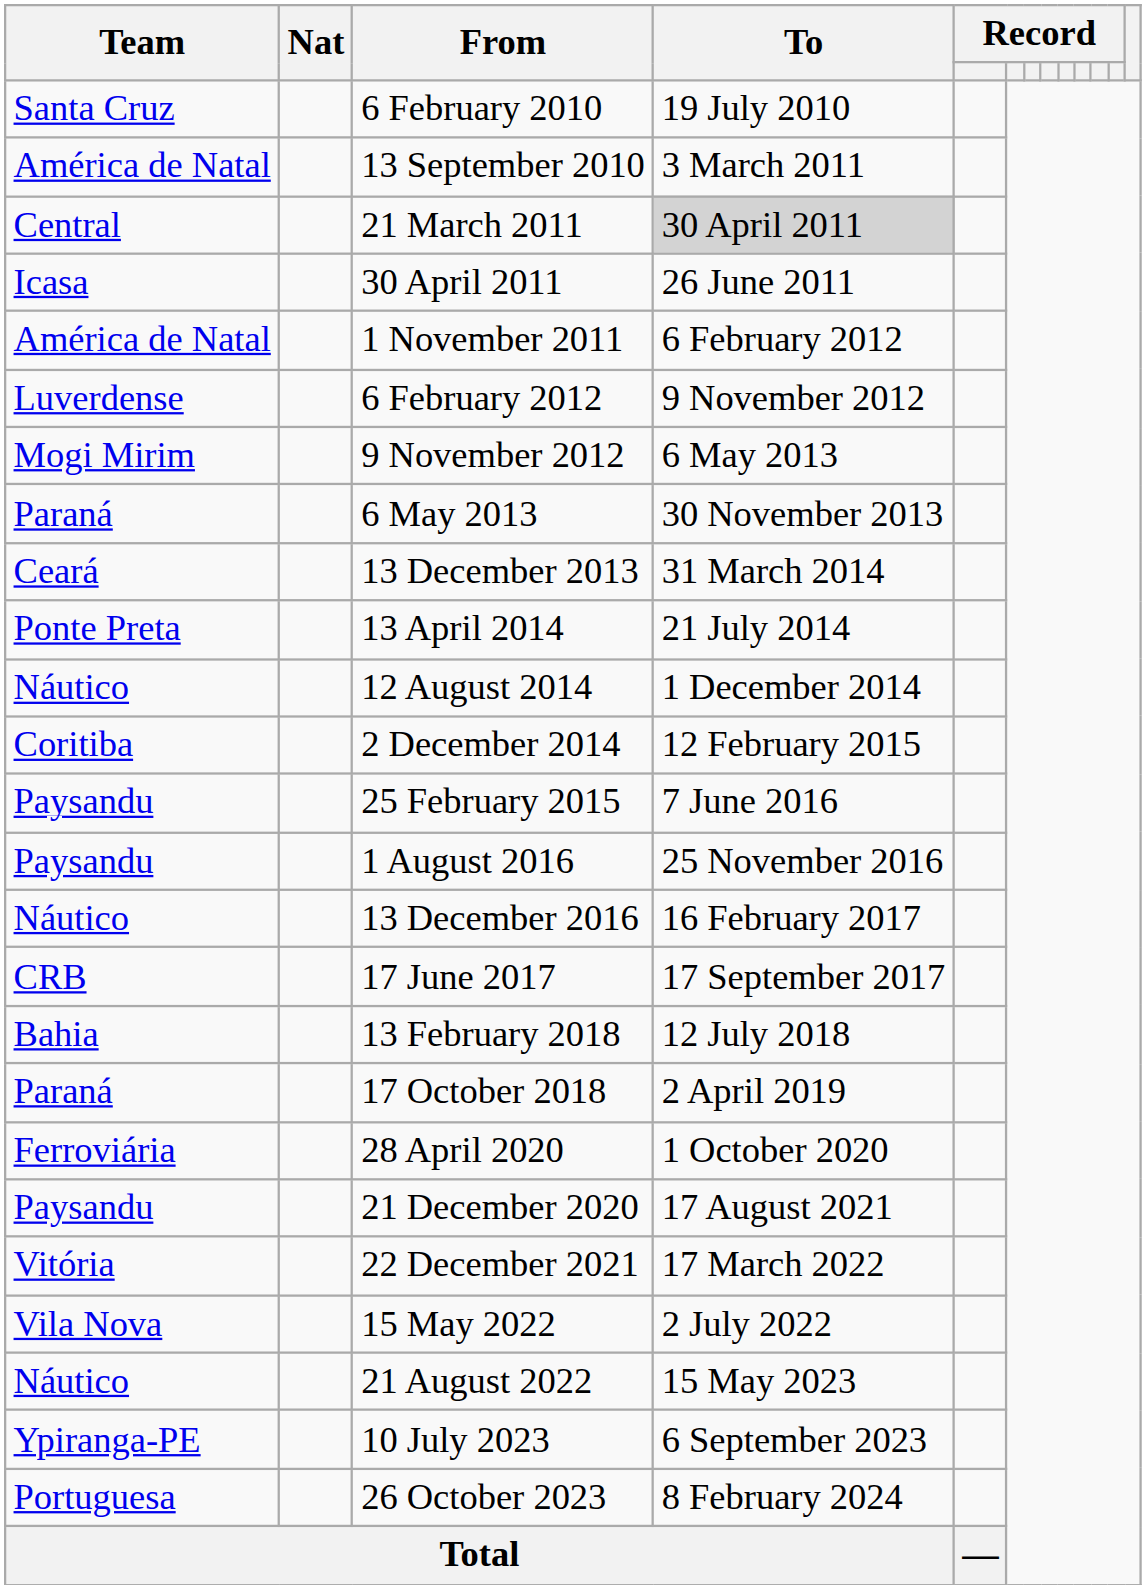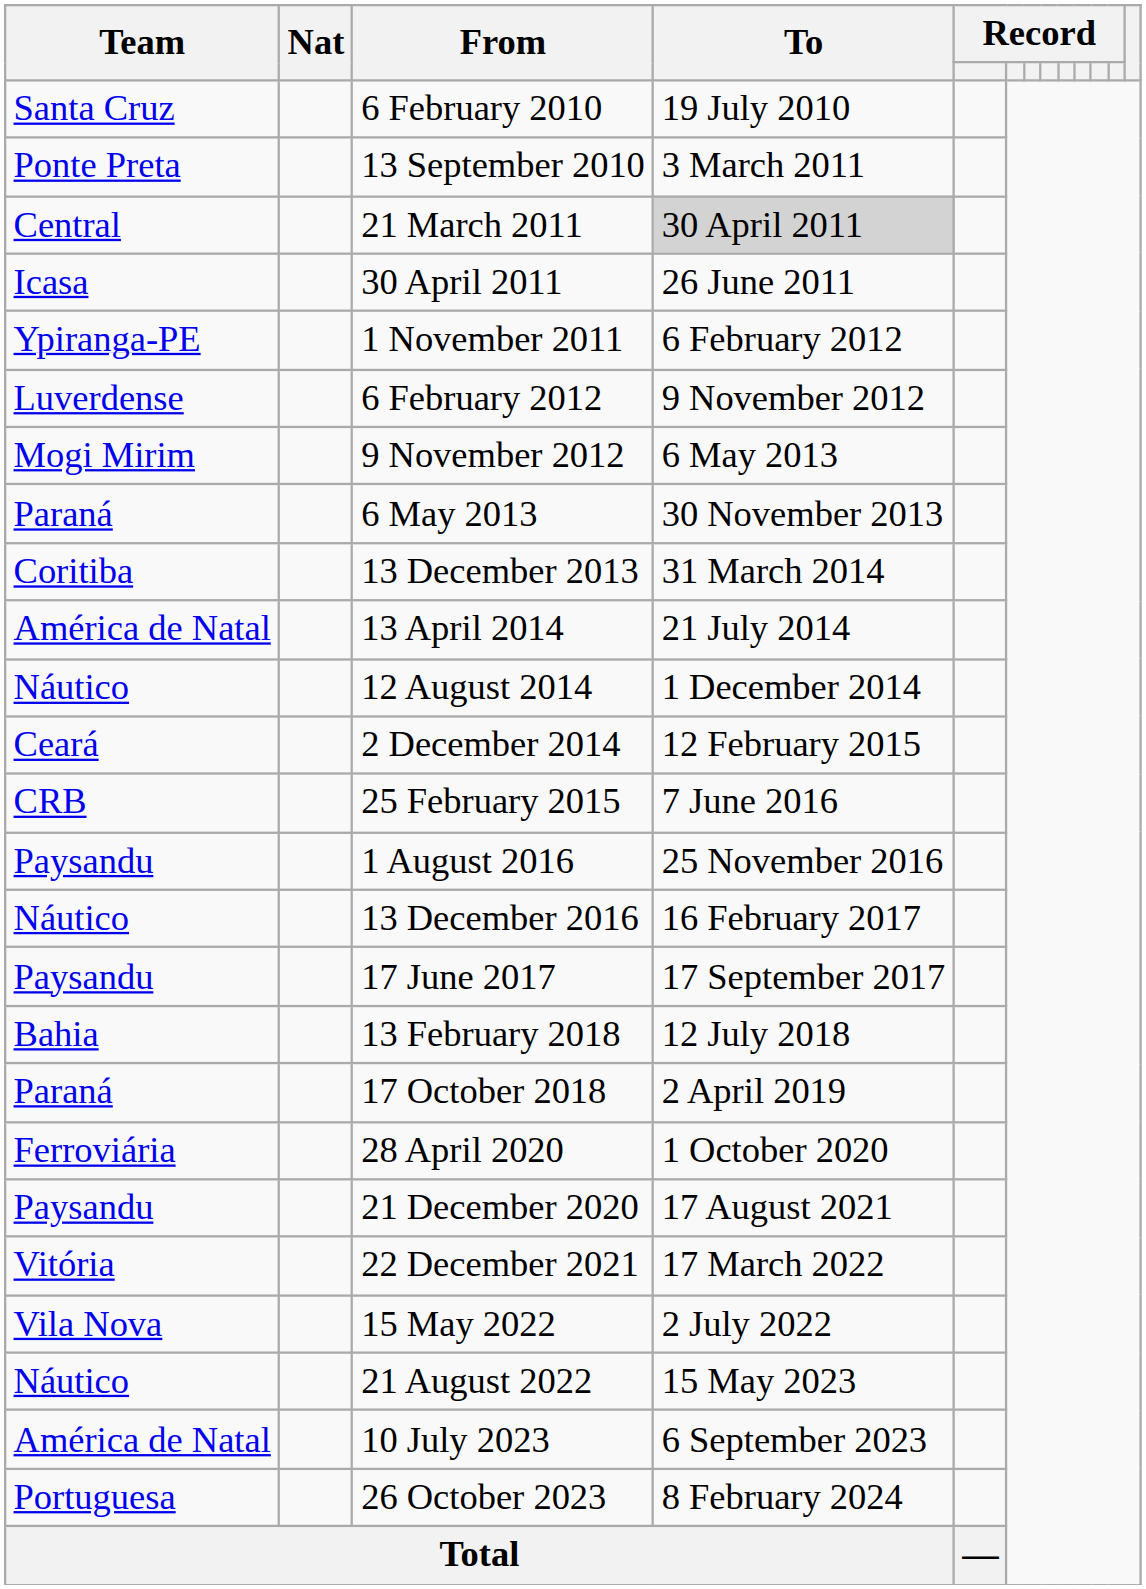 <table class="wikitable" style="text-align: center">
 <tr>
 <th rowspan="2">Team</th>
 <th rowspan="2">Nat</th>
 <th rowspan="2">From</th>
 <th rowspan="2">To</th>
 <th colspan="8">Record</th>
 <th rowspan=2></th>
 </tr>
 <tr>
 <th></th>
 <th></th>
 <th></th>
 <th></th>
 <th></th>
 <th></th>
 <th></th>
 <th></th>
 </tr>
 <tr>
 <td align=left><a href='#'>Santa Cruz</a></td>
 <td></td>
 <td align=left>6 February 2010</td>
 <td align=left>19 July 2010<br></td>
 <td></td>
 </tr>
 <tr>
-<td align=left><a href='#'>América de Natal</a></td>
+<td align=left><a href='#'>Ponte Preta</a></td>
 <td></td>
 <td align=left>13 September 2010</td>
 <td align=left>3 March 2011<br></td>
 <td></td>
 </tr>
 <tr>
 <td align=left><a href='#'>Central</a></td>
 <td></td>
 <td align=left>21 March 2011</td>
 <td align=left style="background: lightgrey;">30 April 2011<br></td>
 <td></td>
 </tr>
 <tr>
 <td align=left><a href='#'>Icasa</a></td>
 <td></td>
 <td align=left>30 April 2011</td>
 <td align=left>26 June 2011<br></td>
 <td></td>
 </tr>
 <tr>
-<td align=left><a href='#'>América de Natal</a></td>
+<td align=left><a href='#'>Ypiranga-PE</a></td>
 <td></td>
 <td align=left>1 November 2011</td>
 <td align=left>6 February 2012<br></td>
 <td></td>
 </tr>
 <tr>
 <td align=left><a href='#'>Luverdense</a></td>
 <td></td>
 <td align=left>6 February 2012</td>
 <td align=left>9 November 2012<br></td>
 <td></td>
 </tr>
 <tr>
 <td align=left><a href='#'>Mogi Mirim</a></td>
 <td></td>
 <td align=left>9 November 2012</td>
 <td align=left>6 May 2013<br></td>
 <td></td>
 </tr>
 <tr>
 <td align=left><a href='#'>Paraná</a></td>
 <td></td>
 <td align=left>6 May 2013</td>
 <td align=left>30 November 2013<br></td>
 <td></td>
 </tr>
 <tr>
-<td align=left><a href='#'>Ceará</a></td>
+<td align=left><a href='#'>Coritiba</a></td>
 <td></td>
 <td align=left>13 December 2013</td>
 <td align=left>31 March 2014<br></td>
 <td></td>
 </tr>
 <tr>
-<td align=left><a href='#'>Ponte Preta</a></td>
+<td align=left><a href='#'>América de Natal</a></td>
 <td></td>
 <td align=left>13 April 2014</td>
 <td align=left>21 July 2014<br></td>
 <td></td>
 </tr>
 <tr>
 <td align=left><a href='#'>Náutico</a></td>
 <td></td>
 <td align=left>12 August 2014</td>
 <td align=left>1 December 2014<br></td>
 <td></td>
 </tr>
 <tr>
-<td align=left><a href='#'>Coritiba</a></td>
+<td align=left><a href='#'>Ceará</a></td>
 <td></td>
 <td align=left>2 December 2014</td>
 <td align=left>12 February 2015<br></td>
 <td></td>
 </tr>
 <tr>
-<td align=left><a href='#'>Paysandu</a></td>
+<td align=left><a href='#'>CRB</a></td>
 <td></td>
 <td align=left>25 February 2015</td>
 <td align=left>7 June 2016<br></td>
 <td></td>
 </tr>
 <tr>
 <td align=left><a href='#'>Paysandu</a></td>
 <td></td>
 <td align=left>1 August 2016</td>
 <td align=left>25 November 2016<br></td>
 <td></td>
 </tr>
 <tr>
 <td align=left><a href='#'>Náutico</a></td>
 <td></td>
 <td align=left>13 December 2016</td>
 <td align=left>16 February 2017<br></td>
 <td></td>
 </tr>
 <tr>
-<td align=left><a href='#'>CRB</a></td>
+<td align=left><a href='#'>Paysandu</a></td>
 <td></td>
 <td align=left>17 June 2017</td>
 <td align=left>17 September 2017<br></td>
 <td></td>
 </tr>
 <tr>
 <td align=left><a href='#'>Bahia</a></td>
 <td></td>
 <td align=left>13 February 2018</td>
 <td align=left>12 July 2018<br></td>
 <td></td>
 </tr>
 <tr>
 <td align=left><a href='#'>Paraná</a></td>
 <td></td>
 <td align=left>17 October 2018</td>
 <td align=left>2 April 2019<br></td>
 <td></td>
 </tr>
 <tr>
 <td align=left><a href='#'>Ferroviária</a></td>
 <td></td>
 <td align=left>28 April 2020</td>
 <td align=left>1 October 2020<br></td>
 <td></td>
 </tr>
 <tr>
 <td align=left><a href='#'>Paysandu</a></td>
 <td></td>
 <td align=left>21 December 2020</td>
 <td align=left>17 August 2021<br></td>
 <td></td>
 </tr>
 <tr>
 <td align=left><a href='#'>Vitória</a></td>
 <td></td>
 <td align=left>22 December 2021</td>
 <td align=left>17 March 2022<br></td>
 <td></td>
 </tr>
 <tr>
 <td align=left><a href='#'>Vila Nova</a></td>
 <td></td>
 <td align=left>15 May 2022</td>
 <td align=left>2 July 2022<br></td>
 <td></td>
 </tr>
 <tr>
 <td align=left><a href='#'>Náutico</a></td>
 <td></td>
 <td align=left>21 August 2022</td>
 <td align=left>15 May 2023<br></td>
 <td></td>
 </tr>
 <tr>
-<td align=left><a href='#'>Ypiranga-PE</a></td>
+<td align=left><a href='#'>América de Natal</a></td>
 <td></td>
 <td align=left>10 July 2023</td>
 <td align=left>6 September 2023<br></td>
 <td></td>
 </tr>
 <tr>
 <td align=left><a href='#'>Portuguesa</a></td>
 <td></td>
 <td align=left>26 October 2023</td>
 <td align=left>8 February 2024<br></td>
 <td></td>
 </tr>
 <tr>
 <th colspan="4">Total<br></th>
 <th>—</th>
 </tr>
 </table>
